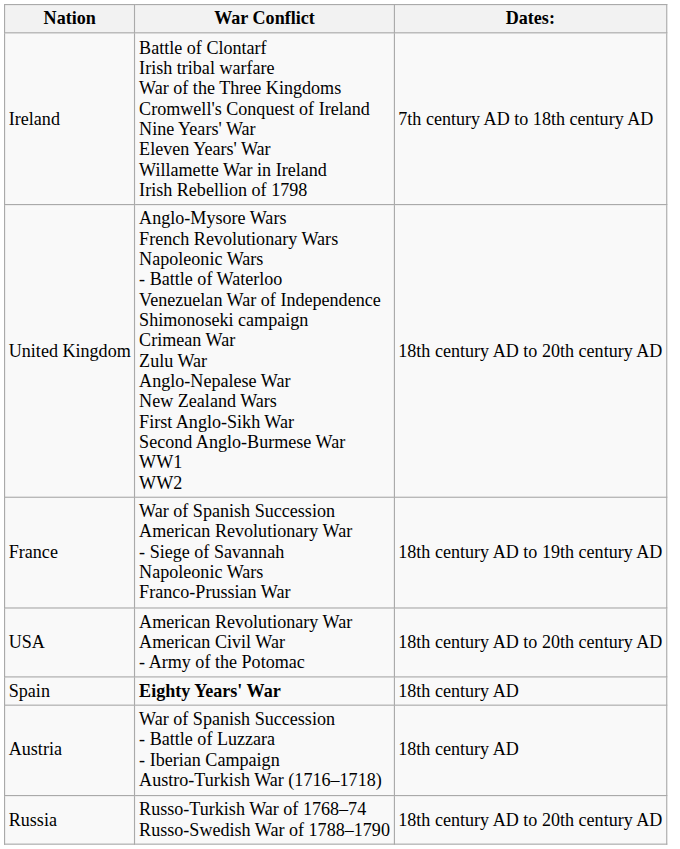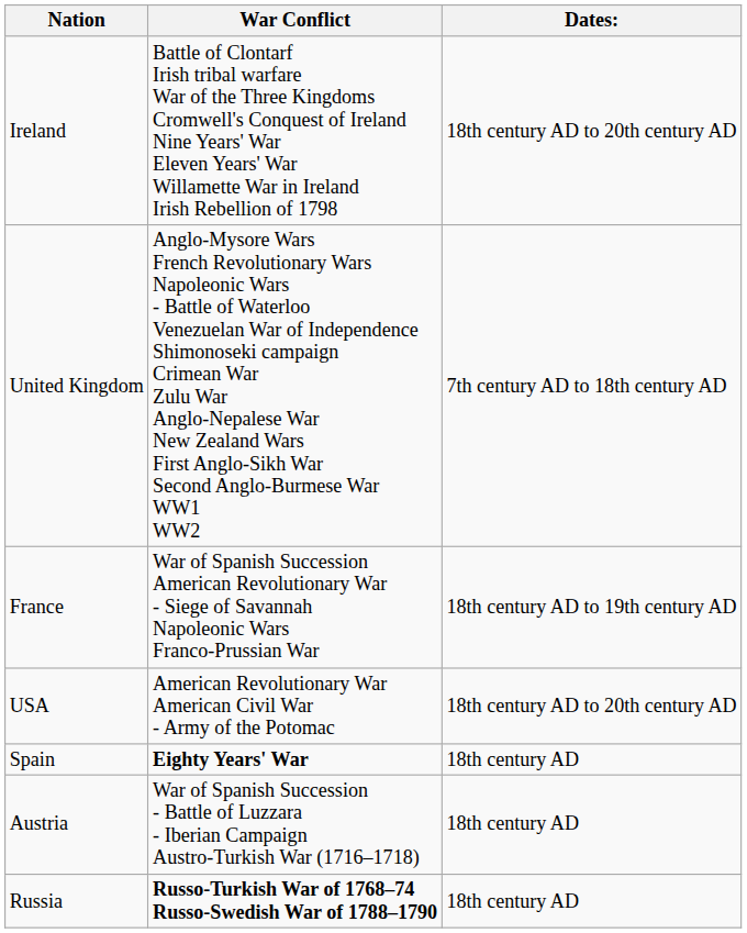 <table class="wikitable sortable mw-collapsible mw-collapsed">
 <tr>
 <th>Nation</th>
 <th>War Conflict</th>
 <th>Dates:</th>
 </tr>
 <tr>
 <td>Ireland</td>
 <td>Battle of Clontarf<br>Irish tribal warfare<br>War of the Three Kingdoms<br>Cromwell's Conquest of Ireland<br>Nine Years' War<br>Eleven Years' War<br>Willamette War in Ireland<br>Irish Rebellion of 1798</td>
-<td>7th century AD to 18th century AD</td>
+<td>18th century AD to 20th century AD</td>
 </tr>
 <tr>
 <td>United Kingdom</td>
 <td>Anglo-Mysore Wars<br>French Revolutionary Wars<br>Napoleonic Wars<br>- Battle of Waterloo<br>Venezuelan War of Independence<br>Shimonoseki campaign<br>Crimean War<br>Zulu War<br>Anglo-Nepalese War<br>New Zealand Wars<br>First Anglo-Sikh War<br>Second Anglo-Burmese War<br>WW1<br>WW2</td>
-<td>18th century AD to 20th century AD</td>
+<td>7th century AD to 18th century AD</td>
 </tr>
 <tr>
 <td>France</td>
 <td>War of Spanish Succession<br>American Revolutionary War<br>- Siege of Savannah<br>Napoleonic Wars<br>Franco-Prussian War</td>
 <td>18th century AD to 19th century AD</td>
 </tr>
 <tr>
 <td>USA</td>
 <td>American Revolutionary War<br>American Civil War<br>- Army of the Potomac</td>
 <td>18th century AD to 20th century AD</td>
 </tr>
 <tr>
 <td>Spain</td>
 <td><strong>Eighty Years' War</strong></td>
 <td>18th century AD</td>
 </tr>
 <tr>
 <td>Austria</td>
 <td>War of Spanish Succession<br>- Battle of Luzzara<br>- Iberian Campaign<br>Austro-Turkish War (1716–1718)</td>
 <td>18th century AD</td>
 </tr>
 <tr>
 <td>Russia</td>
-<td>Russo-Turkish War of 1768–74<br>Russo-Swedish War of 1788–1790</td>
-<td>18th century AD to 20th century AD</td>
+<td><strong>Russo-Turkish War of 1768–74<br>Russo-Swedish War of 1788–1790</strong></td>
+<td>18th century AD</td>
 </tr>
 </table>
